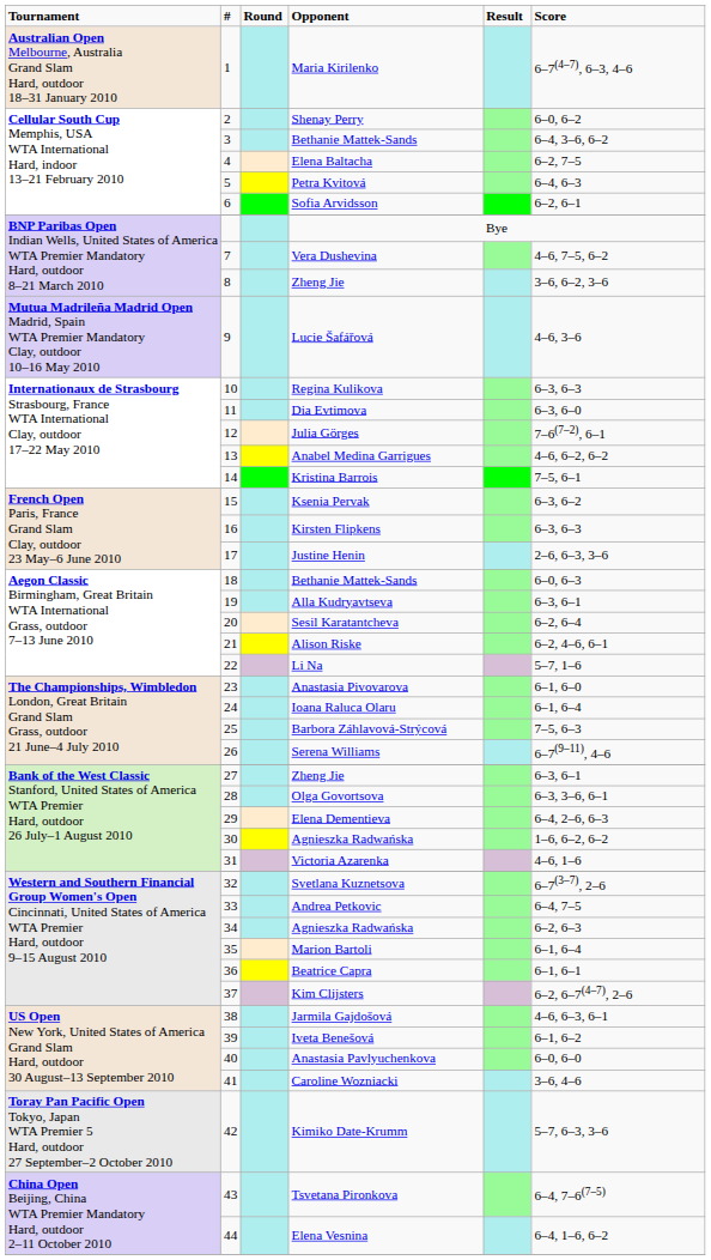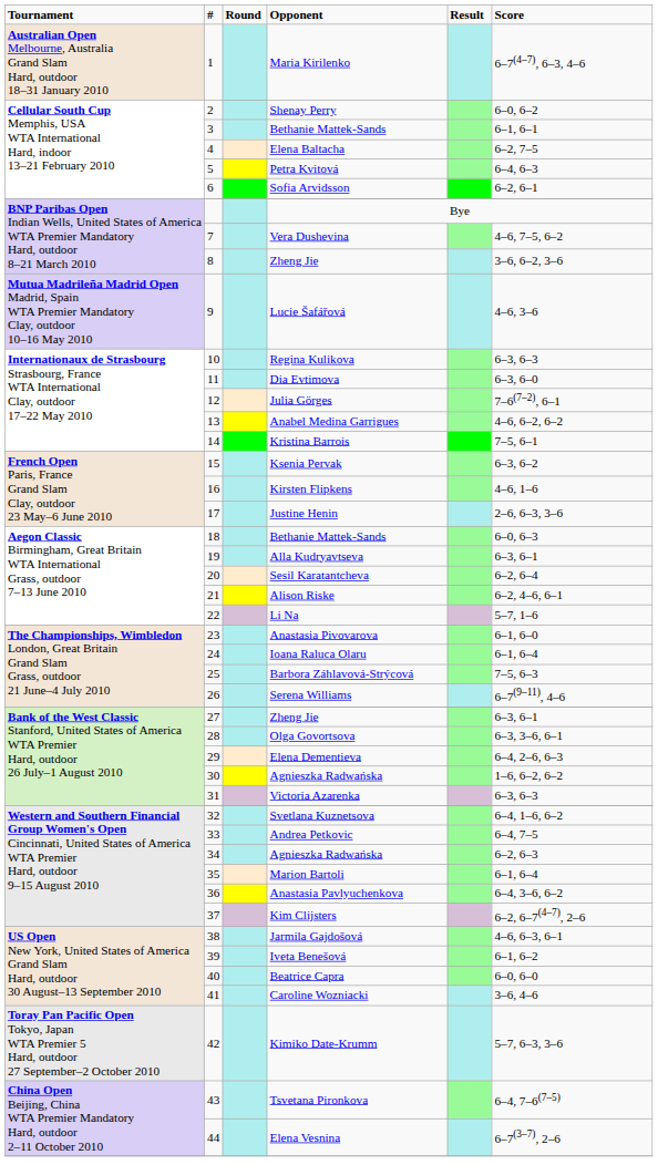 <table class="wikitable">
 <tr style="font-weight:bold">
 <td style="width:250px;">Tournament</td>
 <td style="width:15px;">#</td>
 <td style="width:50px;">Round</td>
 <td style="width:225px;">Opponent</td>
 <td style="width:50px;">Result</td>
 <td style="width:200px;">Score</td>
 </tr>
 <tr>
 <td rowspan="1" style="background:#f3e6d7; text-align:left; vertical-align:top;"><strong><a href='#'>Australian Open</a></strong><br><a href='#'>Melbourne</a>, Australia<br>Grand Slam<br>Hard, outdoor<br>18–31 January 2010</td>
 <td>1</td>
 <td style="background:#afeeee;"></td>
 <td> <a href='#'>Maria Kirilenko</a></td>
 <td bgcolor=#afeeee></td>
 <td>6–7<sup>(4–7)</sup>, 6–3, 4–6</td>
 </tr>
 <tr>
 <td rowspan="5" style="background:#fff; text-align:left; vertical-align:top;"><strong><a href='#'>Cellular South Cup</a></strong><br> Memphis, USA <br> WTA International <br> Hard, indoor <br> 13–21 February 2010</td>
 <td>2</td>
 <td style="background:#afeeee;"></td>
 <td> <a href='#'>Shenay Perry</a></td>
 <td bgcolor="#98FB98"></td>
 <td>6–0, 6–2</td>
 </tr>
 <tr>
 <td>3</td>
 <td style="background:#afeeee;"></td>
 <td> <a href='#'>Bethanie Mattek-Sands</a></td>
 <td bgcolor="#98FB98"></td>
-<td>6–4, 3–6, 6–2</td>
+<td>6–1, 6–1</td>
 </tr>
 <tr>
 <td>4</td>
 <td bgcolor=#ffebcd></td>
 <td> <a href='#'>Elena Baltacha</a></td>
 <td bgcolor="#98FB98"></td>
 <td>6–2, 7–5</td>
 </tr>
 <tr>
 <td>5</td>
 <td bgcolor=yellow></td>
 <td> <a href='#'>Petra Kvitová</a></td>
 <td bgcolor="#98FB98"></td>
 <td>6–4, 6–3</td>
 </tr>
 <tr>
 <td>6</td>
 <td bgcolor="lime"></td>
 <td> <a href='#'>Sofia Arvidsson</a></td>
 <td bgcolor="lime"></td>
 <td>6–2, 6–1</td>
 </tr>
 <tr>
 <td rowspan="4" style="background:#d8cef6; text-align:left; vertical-align:top;"><strong><a href='#'>BNP Paribas Open</a></strong><br>Indian Wells, United States of America<br>WTA Premier Mandatory<br>Hard, outdoor<br>8–21 March 2010</td>
 </tr>
 <tr>
 <td></td>
 <td style="background:#afeeee;"></td>
 <td colspan="3" align="center">Bye</td>
 </tr>
 <tr>
 <td>7</td>
 <td style="background:#afeeee;"></td>
 <td> <a href='#'>Vera Dushevina</a></td>
 <td bgcolor="#98FB98"></td>
 <td>4–6, 7–5, 6–2</td>
 </tr>
 <tr>
 <td>8</td>
 <td style="background:#afeeee;"></td>
 <td> <a href='#'>Zheng Jie</a></td>
 <td bgcolor=#afeeee></td>
 <td>3–6, 6–2, 3–6</td>
 </tr>
 <tr>
 <td rowspan="1" style="background:#d8cef6; text-align:left; vertical-align:top;"><strong><a href='#'>Mutua Madrileña Madrid Open</a></strong><br>Madrid, Spain<br>WTA Premier Mandatory<br>Clay, outdoor<br>10–16 May 2010</td>
 <td>9</td>
 <td style="background:#afeeee;"></td>
 <td> <a href='#'>Lucie Šafářová</a></td>
 <td bgcolor=#afeeee></td>
 <td>4–6, 3–6</td>
 </tr>
 <tr>
 <td rowspan="5" style="background:#fff; text-align:left; vertical-align:top;"><strong><a href='#'>Internationaux de Strasbourg</a></strong><br> Strasbourg, France <br> WTA International <br> Clay, outdoor <br> 17–22 May 2010</td>
 <td>10</td>
 <td style="background:#afeeee;"></td>
 <td> <a href='#'>Regina Kulikova</a></td>
 <td bgcolor="#98FB98"></td>
 <td>6–3, 6–3</td>
 </tr>
 <tr>
 <td>11</td>
 <td style="background:#afeeee;"></td>
 <td> <a href='#'>Dia Evtimova</a></td>
 <td bgcolor="#98FB98"></td>
 <td>6–3, 6–0</td>
 </tr>
 <tr>
 <td>12</td>
 <td bgcolor=#ffebcd></td>
 <td> <a href='#'>Julia Görges</a></td>
 <td bgcolor="#98FB98"></td>
 <td>7–6<sup>(7–2)</sup>, 6–1</td>
 </tr>
 <tr>
 <td>13</td>
 <td bgcolor=yellow></td>
 <td> <a href='#'>Anabel Medina Garrigues</a></td>
 <td bgcolor="#98FB98"></td>
 <td>4–6, 6–2, 6–2</td>
 </tr>
 <tr>
 <td>14</td>
 <td bgcolor="lime"></td>
 <td> <a href='#'>Kristina Barrois</a></td>
 <td bgcolor="lime"></td>
 <td>7–5, 6–1</td>
 </tr>
 <tr>
 <td rowspan="3" style="background:#f3e6d7; text-align:left; vertical-align:top;"><strong><a href='#'>French Open</a></strong><br>Paris, France<br>Grand Slam<br>Clay, outdoor<br>23 May–6 June 2010</td>
 <td>15</td>
 <td style="background:#afeeee;"></td>
 <td> <a href='#'>Ksenia Pervak</a></td>
 <td bgcolor="#98FB98"></td>
 <td>6–3, 6–2</td>
 </tr>
 <tr>
 <td>16</td>
 <td style="background:#afeeee;"></td>
 <td> <a href='#'>Kirsten Flipkens</a></td>
 <td bgcolor="#98FB98"></td>
-<td>6–3, 6–3</td>
+<td>4–6, 1–6</td>
 </tr>
 <tr>
 <td>17</td>
 <td style="background:#afeeee;"></td>
 <td> <a href='#'>Justine Henin</a></td>
 <td bgcolor=#afeeee></td>
 <td>2–6, 6–3, 3–6</td>
 </tr>
 <tr>
 <td rowspan="5" style="background:#fff; text-align:left; vertical-align:top;"><strong><a href='#'>Aegon Classic</a></strong><br>Birmingham, Great Britain<br> WTA International <br>Grass, outdoor<br>7–13 June 2010</td>
 <td>18</td>
 <td style="background:#afeeee;"></td>
 <td> <a href='#'>Bethanie Mattek-Sands</a></td>
 <td bgcolor="#98FB98"></td>
 <td>6–0, 6–3</td>
 </tr>
 <tr>
 <td>19</td>
 <td style="background:#afeeee;"></td>
 <td> <a href='#'>Alla Kudryavtseva</a></td>
 <td bgcolor="#98FB98"></td>
 <td>6–3, 6–1</td>
 </tr>
 <tr>
 <td>20</td>
 <td bgcolor=#ffebcd></td>
 <td> <a href='#'>Sesil Karatantcheva</a></td>
 <td bgcolor="#98FB98"></td>
 <td>6–2, 6–4</td>
 </tr>
 <tr>
 <td>21</td>
 <td bgcolor=yellow></td>
 <td> <a href='#'>Alison Riske</a></td>
 <td bgcolor="#98FB98"></td>
 <td>6–2, 4–6, 6–1</td>
 </tr>
 <tr>
 <td>22</td>
 <td bgcolor="thistle"></td>
 <td> <a href='#'>Li Na</a></td>
 <td bgcolor="thistle"></td>
 <td>5–7, 1–6</td>
 </tr>
 <tr>
 <td rowspan="4" style="background:#f3e6d7; text-align:left; vertical-align:top;"><strong><a href='#'>The Championships, Wimbledon</a></strong><br>London, Great Britain<br>Grand Slam<br>Grass, outdoor<br>21 June–4 July 2010</td>
 <td>23</td>
 <td style="background:#afeeee;"></td>
 <td> <a href='#'>Anastasia Pivovarova</a></td>
 <td bgcolor="#98FB98"></td>
 <td>6–1, 6–0</td>
 </tr>
 <tr>
 <td>24</td>
 <td style="background:#afeeee;"></td>
 <td> <a href='#'>Ioana Raluca Olaru</a></td>
 <td bgcolor="#98FB98"></td>
 <td>6–1, 6–4</td>
 </tr>
 <tr>
 <td>25</td>
 <td style="background:#afeeee;"></td>
 <td> <a href='#'>Barbora Záhlavová-Strýcová</a></td>
 <td bgcolor="#98FB98"></td>
 <td>7–5, 6–3</td>
 </tr>
 <tr>
 <td>26</td>
 <td style="background:#afeeee;"></td>
 <td> <a href='#'>Serena Williams</a></td>
 <td bgcolor=#afeeee></td>
 <td>6–7<sup>(9–11)</sup>, 4–6</td>
 </tr>
 <tr>
 <td rowspan="6" style="background:#d4f1c5; text-align:left; vertical-align:top;"><strong><a href='#'>Bank of the West Classic</a></strong><br>Stanford, United States of America<br>WTA Premier<br>Hard, outdoor<br>26 July–1 August 2010</td>
 </tr>
 <tr>
 <td>27</td>
 <td style="background:#afeeee;"></td>
 <td> <a href='#'>Zheng Jie</a></td>
 <td bgcolor="#98FB98"></td>
 <td>6–3, 6–1</td>
 </tr>
 <tr>
 <td>28</td>
 <td style="background:#afeeee;"></td>
 <td> <a href='#'>Olga Govortsova</a></td>
 <td bgcolor="#98FB98"></td>
 <td>6–3, 3–6, 6–1</td>
 </tr>
 <tr>
 <td>29</td>
 <td bgcolor=#ffebcd></td>
 <td> <a href='#'>Elena Dementieva</a></td>
 <td bgcolor="#98FB98"></td>
 <td>6–4, 2–6, 6–3</td>
 </tr>
 <tr>
 <td>30</td>
 <td bgcolor=yellow></td>
 <td> <a href='#'>Agnieszka Radwańska</a></td>
 <td bgcolor="#98FB98"></td>
 <td>1–6, 6–2, 6–2</td>
 </tr>
 <tr>
 <td>31</td>
 <td bgcolor="thistle"></td>
 <td> <a href='#'>Victoria Azarenka</a></td>
 <td bgcolor="thistle"></td>
-<td>4–6, 1–6</td>
+<td>6–3, 6–3</td>
 </tr>
 <tr>
 <td rowspan="7" style="background:#e9e9e9; text-align:left; vertical-align:top;"><strong><a href='#'>Western and Southern Financial Group Women's Open</a></strong><br>Cincinnati, United States of America<br>WTA Premier<br>Hard, outdoor<br>9–15 August 2010</td>
 </tr>
 <tr>
 <td>32</td>
 <td style="background:#afeeee;"></td>
 <td> <a href='#'>Svetlana Kuznetsova</a></td>
 <td bgcolor="#98FB98"></td>
-<td>6–7<sup>(3–7)</sup>, 2–6</td>
+<td>6–4, 1–6, 6–2</td>
 </tr>
 <tr>
 <td>33</td>
 <td style="background:#afeeee;"></td>
 <td> <a href='#'>Andrea Petkovic</a></td>
 <td bgcolor="#98FB98"></td>
 <td>6–4, 7–5</td>
 </tr>
 <tr>
 <td>34</td>
 <td style="background:#afeeee;"></td>
 <td> <a href='#'>Agnieszka Radwańska</a></td>
 <td bgcolor="#98FB98"></td>
 <td>6–2, 6–3</td>
 </tr>
 <tr>
 <td>35</td>
 <td bgcolor=#ffebcd></td>
 <td> <a href='#'>Marion Bartoli</a></td>
 <td bgcolor="#98FB98"></td>
 <td>6–1, 6–4</td>
 </tr>
 <tr>
 <td>36</td>
 <td bgcolor=yellow></td>
-<td> <a href='#'>Beatrice Capra</a></td>
+<td> <a href='#'>Anastasia Pavlyuchenkova</a></td>
 <td bgcolor="#98FB98"></td>
-<td>6–1, 6–1</td>
+<td>6–4, 3–6, 6–2</td>
 </tr>
 <tr>
 <td>37</td>
 <td bgcolor="thistle"></td>
 <td> <a href='#'>Kim Clijsters</a></td>
 <td bgcolor="thistle"></td>
 <td>6–2, 6–7<sup>(4–7)</sup>, 2–6</td>
 </tr>
 <tr>
 <td rowspan="4" style="background:#f3e6d7; text-align:left; vertical-align:top;"><strong><a href='#'>US Open</a></strong><br>New York, United States of America<br>Grand Slam<br>Hard, outdoor<br>30 August–13 September 2010</td>
 <td>38</td>
 <td style="background:#afeeee;"></td>
 <td> <a href='#'>Jarmila Gajdošová</a></td>
 <td bgcolor="#98FB98"></td>
 <td>4–6, 6–3, 6–1</td>
 </tr>
 <tr>
 <td>39</td>
 <td style="background:#afeeee;"></td>
 <td> <a href='#'>Iveta Benešová</a></td>
 <td bgcolor="#98FB98"></td>
 <td>6–1, 6–2</td>
 </tr>
 <tr>
 <td>40</td>
 <td style="background:#afeeee;"></td>
-<td> <a href='#'>Anastasia Pavlyuchenkova</a></td>
+<td> <a href='#'>Beatrice Capra</a></td>
 <td bgcolor="#98FB98"></td>
 <td>6–0, 6–0</td>
 </tr>
 <tr>
 <td>41</td>
 <td style="background:#afeeee;"></td>
 <td> <a href='#'>Caroline Wozniacki</a></td>
 <td bgcolor=#afeeee></td>
 <td>3–6, 4–6</td>
 </tr>
 <tr>
 <td rowspan="1" style="background:#e9e9e9; text-align:left; vertical-align:top;"><strong><a href='#'>Toray Pan Pacific Open</a></strong><br>Tokyo, Japan<br>WTA Premier 5<br>Hard, outdoor<br>27 September–2 October 2010</td>
 <td>42</td>
 <td style="background:#afeeee;"></td>
 <td> <a href='#'>Kimiko Date-Krumm</a></td>
 <td bgcolor=#afeeee></td>
 <td>5–7, 6–3, 3–6</td>
 </tr>
 <tr>
 <td rowspan="2" style="background:#d8cef6; text-align:left; vertical-align:top;"><strong><a href='#'>China Open</a></strong><br>Beijing, China<br>WTA Premier Mandatory<br>Hard, outdoor<br>2–11 October 2010</td>
 <td>43</td>
 <td style="background:#afeeee;"></td>
 <td> <a href='#'>Tsvetana Pironkova</a></td>
 <td bgcolor="#98FB98"></td>
 <td>6–4, 7–6<sup>(7–5)</sup></td>
 </tr>
 <tr>
 <td>44</td>
 <td style="background:#afeeee;"></td>
 <td> <a href='#'>Elena Vesnina</a></td>
 <td bgcolor=#afeeee></td>
-<td>6–4, 1–6, 6–2</td>
+<td>6–7<sup>(3–7)</sup>, 2–6</td>
 </tr>
 <tr>
 </tr>
 </table>
